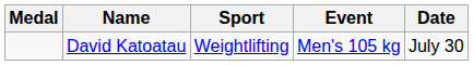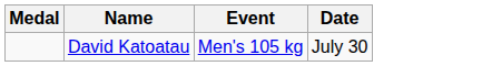 <table class="wikitable sortable">
 <tr>
 <th>Medal</th>
 <th>Name</th>
-<th>Sport</th>
 <th>Event</th>
 <th>Date</th>
 </tr>
 <tr>
 <td></td>
 <td><a href='#'>David Katoatau</a></td>
-<td><a href='#'>Weightlifting</a></td>
 <td><a href='#'>Men's 105 kg</a></td>
 <td>July 30</td>
 </tr>
 </table>
